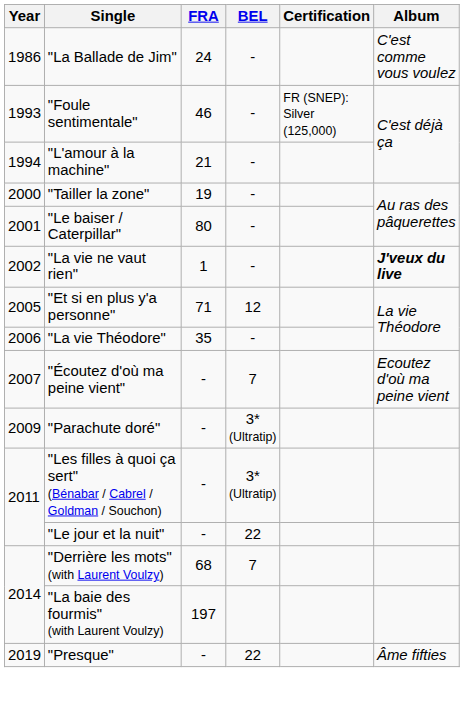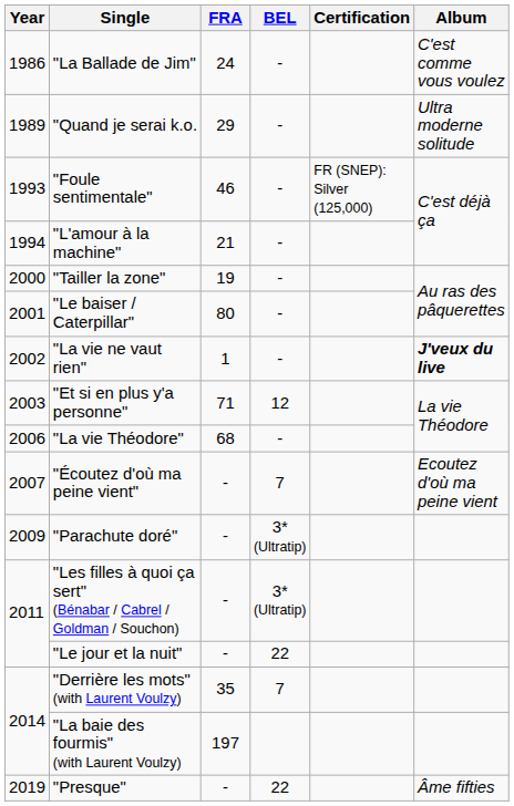 <table class="wikitable">
 <tr>
 <th width="10">Year</th>
 <th width="140">Single</th>
 <th width="40"><a href='#'>FRA</a></th>
 <th width="40"><a href='#'>BEL</a><br></th>
 <th width="40">Certification</th>
 <th width="40">Album</th>
 </tr>
 <tr>
 <td>1986</td>
 <td>"La Ballade de Jim"</td>
 <td align="center">24</td>
 <td align="center">-</td>
 <td></td>
 <td><em>C'est comme vous voulez</em></td>
+</tr>
+<tr>
+<td>1989</td>
+<td>"Quand je serai k.o.</td>
+<td align="center">29</td>
+<td align="center">-</td>
+<td></td>
+<td><em>Ultra moderne solitude</em></td>
 </tr>
 <tr>
 <td>1993</td>
 <td>"Foule sentimentale"</td>
 <td align="center">46</td>
 <td align="center">-</td>
 <td><small>FR (SNEP):<br>Silver (125,000)</small></td>
 <td rowspan="2"><em>C'est déjà ça</em></td>
 </tr>
 <tr>
 <td>1994</td>
 <td>"L'amour à la machine"</td>
 <td align="center">21</td>
 <td align="center">-</td>
 <td></td>
 </tr>
 <tr>
 <td>2000</td>
 <td>"Tailler la zone"</td>
 <td align="center">19</td>
 <td align="center">-</td>
 <td></td>
 <td rowspan="2"><em>Au ras des pâquerettes</em></td>
 </tr>
 <tr>
 <td>2001</td>
 <td>"Le baiser / Caterpillar"</td>
 <td align="center">80</td>
 <td align="center">-</td>
 <td></td>
 </tr>
 <tr>
 <td>2002</td>
 <td>"La vie ne vaut rien"</td>
 <td align="center">1</td>
 <td align="center">-</td>
 <td></td>
 <td><strong><em>J'veux du live</em></strong></td>
 </tr>
 <tr>
-<td>2005</td>
+<td>2003</td>
 <td>"Et si en plus y'a personne"</td>
 <td align="center">71</td>
 <td align="center">12</td>
 <td></td>
 <td rowspan="2"><em>La vie Théodore</em></td>
 </tr>
 <tr>
 <td>2006</td>
 <td>"La vie Théodore"</td>
-<td align="center">35</td>
+<td align="center">68</td>
 <td align="center">-</td>
 <td></td>
 </tr>
 <tr>
 <td>2007</td>
 <td>"Écoutez d'où ma peine vient"</td>
 <td align="center">-</td>
 <td align="center">7</td>
 <td></td>
 <td><em>Ecoutez d'où ma peine vient</em></td>
 </tr>
 <tr>
 <td>2009</td>
 <td>"Parachute doré"</td>
 <td align="center">-</td>
 <td align="center">3*<br><small>(Ultratip)</small></td>
 <td></td>
 <td></td>
 </tr>
 <tr>
 <td rowspan=2>2011</td>
 <td>"Les filles à quoi ça sert"<br><small>(<a href='#'>Bénabar</a> / <a href='#'>Cabrel</a> / <a href='#'>Goldman</a> / Souchon)</small></td>
 <td align="center">-</td>
 <td align="center">3*<br><small>(Ultratip)</small></td>
 <td></td>
 <td></td>
 </tr>
 <tr>
 <td>"Le jour et la nuit"</td>
 <td align="center">-</td>
 <td align="center">22</td>
 <td></td>
 <td></td>
 </tr>
 <tr>
 <td rowspan=2>2014</td>
 <td>"Derrière les mots"<br><small>(with <a href='#'>Laurent Voulzy</a>)</small></td>
-<td align="center">68</td>
+<td align="center">35</td>
 <td align="center">7</td>
 <td></td>
 <td></td>
 </tr>
 <tr>
 <td>"La baie des fourmis"<br><small>(with Laurent Voulzy)</small></td>
 <td align="center">197</td>
 <td align="center"></td>
 <td></td>
 <td></td>
 </tr>
 <tr>
 <td>2019</td>
 <td>"Presque"</td>
 <td align="center">-</td>
 <td align="center">22</td>
 <td></td>
 <td><em>Âme fifties</em></td>
 </tr>
 </table>
